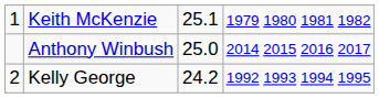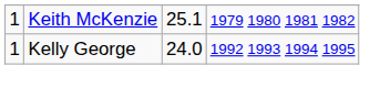 <table class="wikitable">
 <tr>
 </tr>
 <tr>
 <td>1</td>
 <td><a href='#'>Keith McKenzie</a></td>
 <td>25.1</td>
 <td style="font-size:80%;"><a href='#'>1979</a> <a href='#'>1980</a> <a href='#'>1981</a> <a href='#'>1982</a></td>
 </tr>
 <tr>
-<td></td>
-<td><a href='#'>Anthony Winbush</a></td>
-<td>25.0</td>
-<td style="font-size:80%;"><a href='#'>2014</a> <a href='#'>2015</a> <a href='#'>2016</a> <a href='#'>2017</a></td>
-</tr>
-<tr>
-<td>2</td>
+<td>1</td>
 <td>Kelly George</td>
-<td>24.2</td>
+<td>24.0</td>
 <td style="font-size:80%;"><a href='#'>1992</a> <a href='#'>1993</a> <a href='#'>1994</a> <a href='#'>1995</a></td>
 </tr>
 </table>
